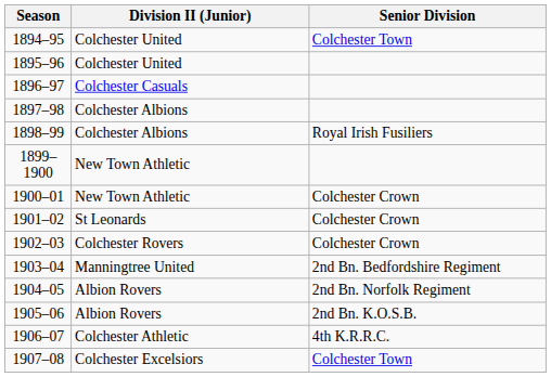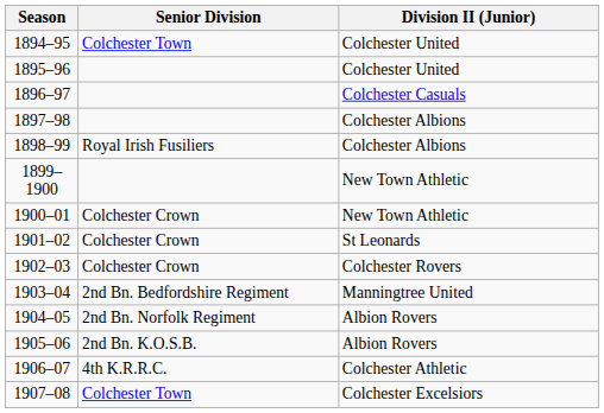 <table class=wikitable style="border:0px; margin-top:-1px; margin-bottom:0;">
 <tr>
 <th width=65px>Season</th>
+<th width=250px>Senior Division</th>
 <th width=250px>Division II (Junior)</th>
-<th width=250px>Senior Division</th>
 </tr>
 <tr>
 <td align=center>1894–95</td>
+<td><a href='#'>Colchester Town</a></td>
 <td>Colchester United</td>
-<td><a href='#'>Colchester Town</a></td>
 </tr>
 <tr>
 <td align=center>1895–96</td>
+<td></td>
 <td>Colchester United</td>
-<td></td>
 </tr>
 <tr>
 <td align=center>1896–97</td>
+<td></td>
 <td><a href='#'>Colchester Casuals</a></td>
-<td></td>
 </tr>
 <tr>
 <td align=center>1897–98</td>
+<td></td>
 <td>Colchester Albions</td>
-<td></td>
 </tr>
 <tr>
 <td align=center>1898–99</td>
+<td>Royal Irish Fusiliers</td>
 <td>Colchester Albions</td>
-<td>Royal Irish Fusiliers</td>
 </tr>
 <tr>
 <td align=center>1899–1900</td>
+<td></td>
 <td>New Town Athletic</td>
-<td></td>
 </tr>
 <tr>
 <td align=center>1900–01</td>
+<td>Colchester Crown</td>
 <td>New Town Athletic</td>
-<td>Colchester Crown</td>
 </tr>
 <tr>
 <td align=center>1901–02</td>
+<td>Colchester Crown</td>
 <td>St Leonards</td>
-<td>Colchester Crown</td>
 </tr>
 <tr>
 <td align=center>1902–03</td>
+<td>Colchester Crown</td>
 <td>Colchester Rovers</td>
-<td>Colchester Crown</td>
 </tr>
 <tr>
 <td align=center>1903–04</td>
+<td>2nd Bn. Bedfordshire Regiment</td>
 <td>Manningtree United</td>
-<td>2nd Bn. Bedfordshire Regiment</td>
 </tr>
 <tr>
 <td align=center>1904–05</td>
+<td>2nd Bn. Norfolk Regiment</td>
 <td>Albion Rovers</td>
-<td>2nd Bn. Norfolk Regiment</td>
 </tr>
 <tr>
 <td align=center>1905–06</td>
+<td>2nd Bn. K.O.S.B.</td>
 <td>Albion Rovers</td>
-<td>2nd Bn. K.O.S.B.</td>
 </tr>
 <tr>
 <td align=center>1906–07</td>
+<td>4th K.R.R.C.</td>
 <td>Colchester Athletic</td>
-<td>4th K.R.R.C.</td>
 </tr>
 <tr>
 <td align=center>1907–08</td>
+<td><a href='#'>Colchester Town</a></td>
 <td>Colchester Excelsiors</td>
-<td><a href='#'>Colchester Town</a></td>
 </tr>
 </table>
